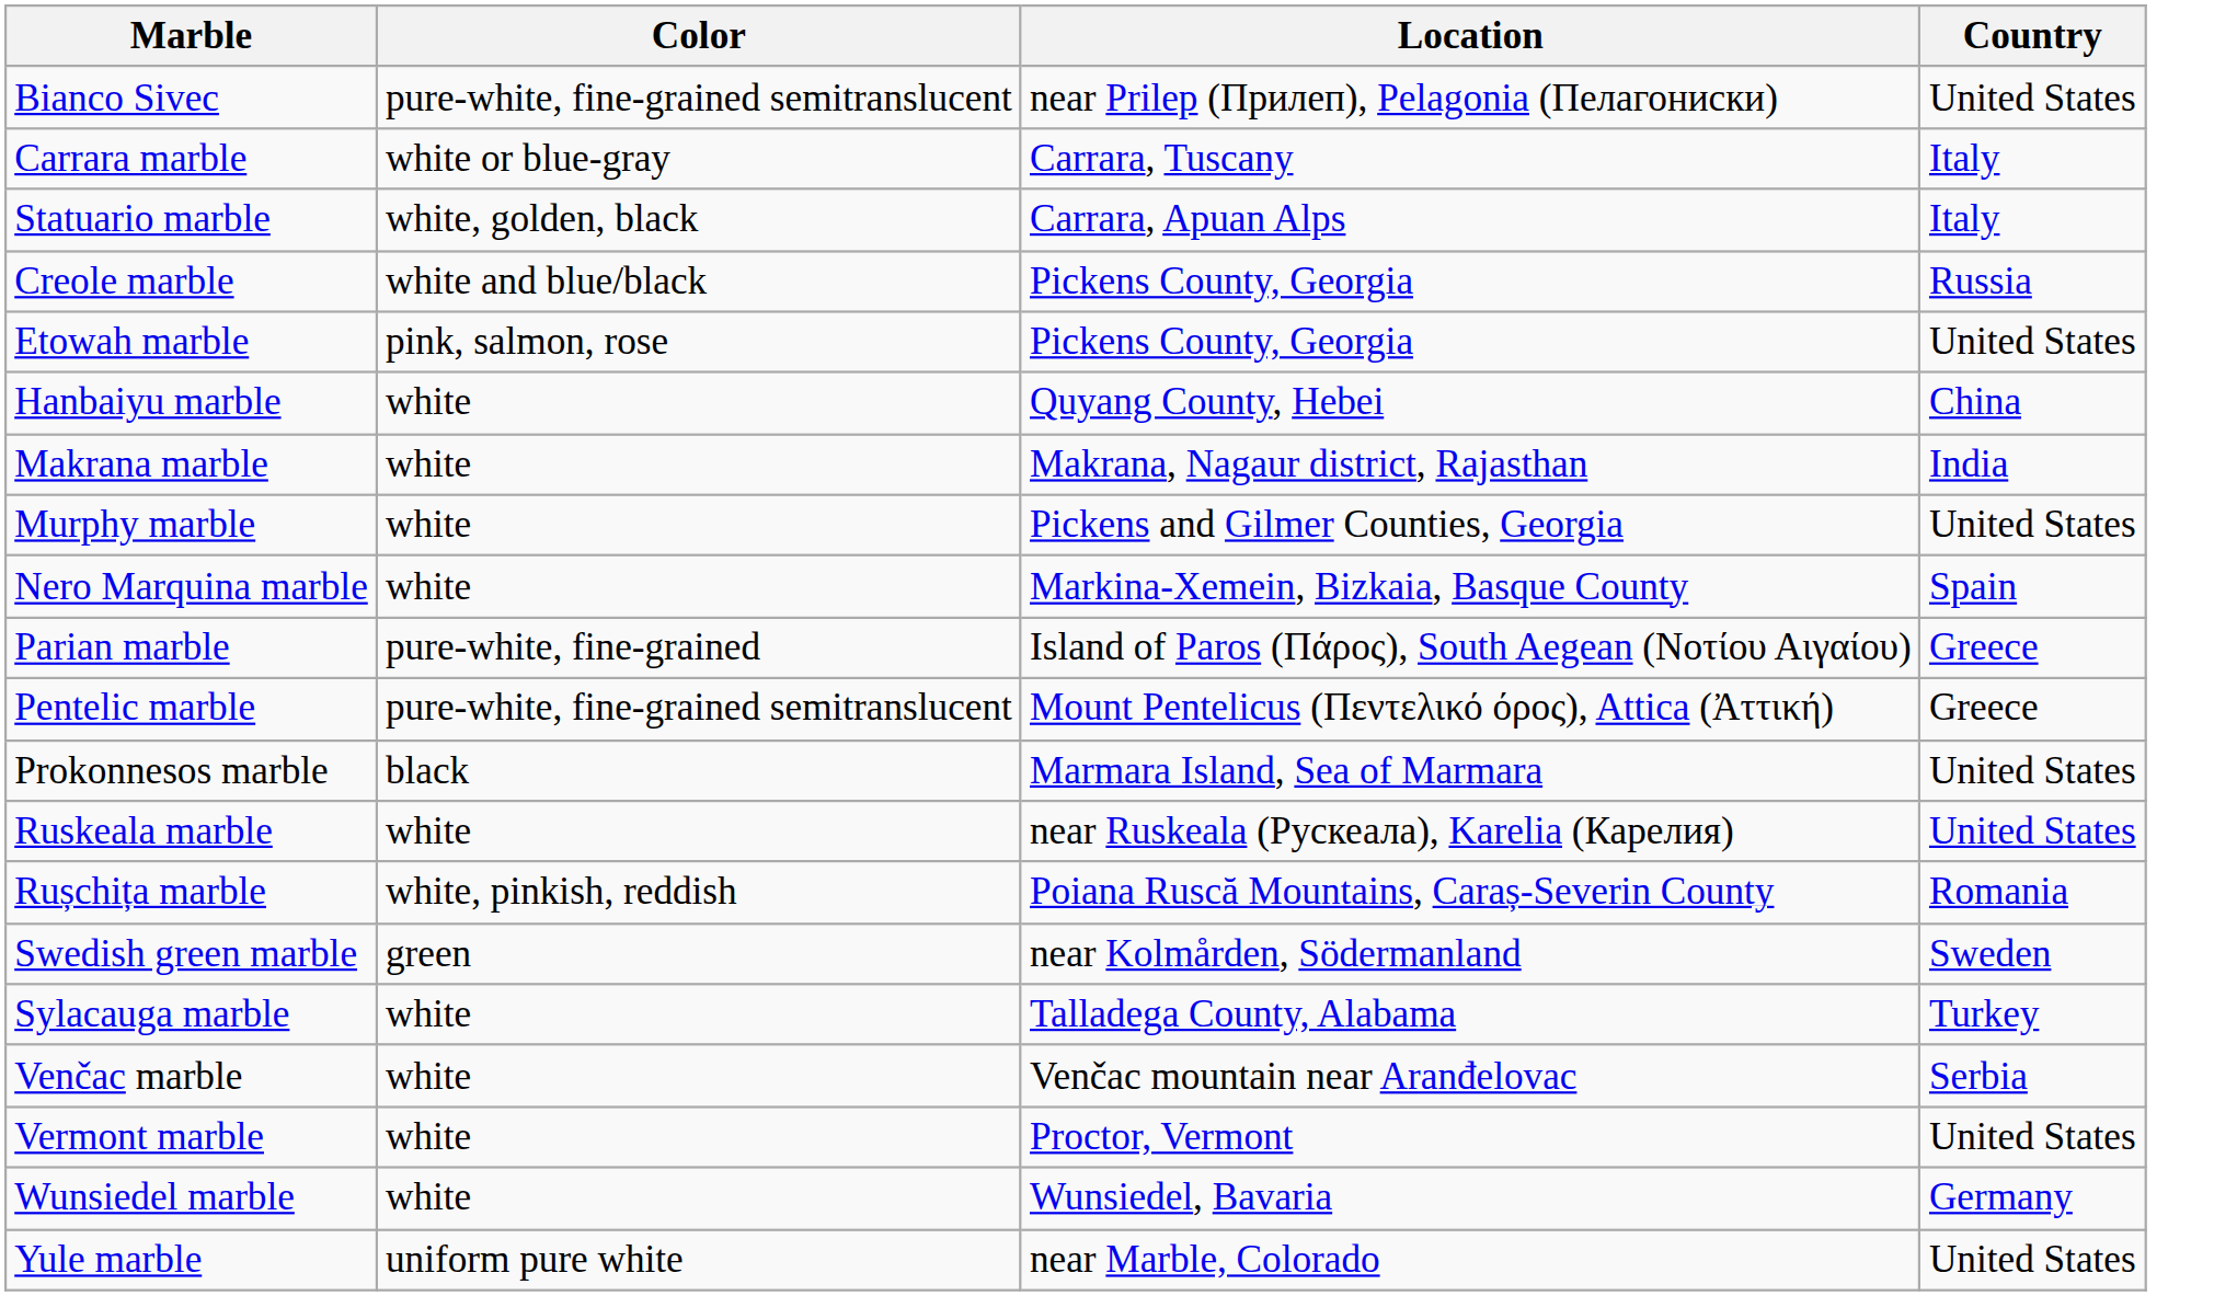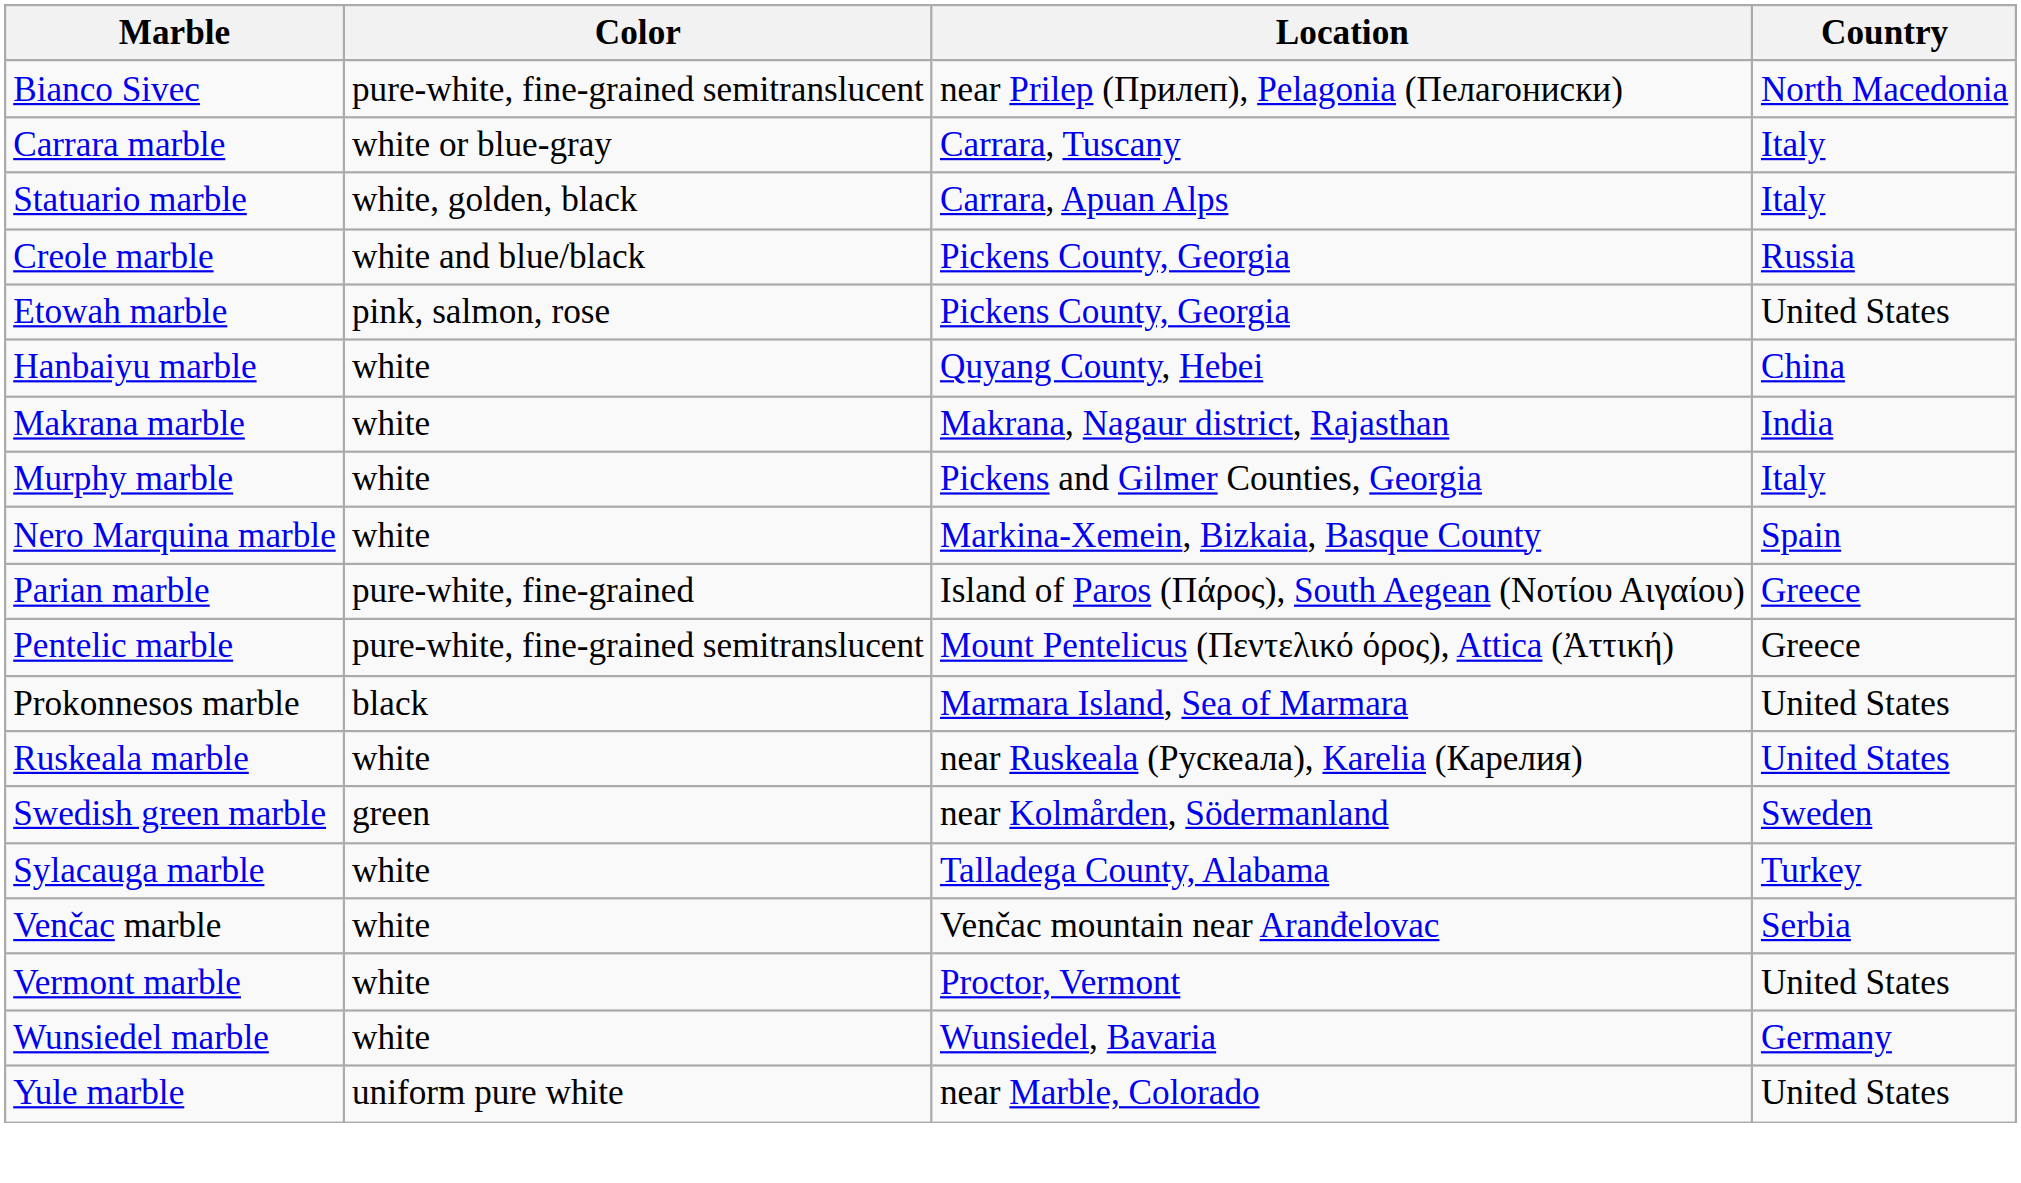 <table class="wikitable mw-collapsible mw-collapsed">
 <tr>
 <th>Marble</th>
 <th>Color</th>
 <th>Location</th>
 <th>Country</th>
 </tr>
 <tr>
 <td><a href='#'>Bianco Sivec</a></td>
 <td>pure-white, fine-grained semitranslucent</td>
 <td>near <a href='#'>Prilep</a> (Прилеп), <a href='#'>Pelagonia</a> (Пелагониски)</td>
-<td>United States</td>
+<td><a href='#'>North Macedonia</a></td>
 </tr>
 <tr>
 <td><a href='#'>Carrara marble</a></td>
 <td>white or blue-gray</td>
 <td><a href='#'>Carrara</a>, <a href='#'>Tuscany</a></td>
 <td><a href='#'>Italy</a></td>
 </tr>
 <tr>
 <td><a href='#'>Statuario marble</a></td>
 <td>white, golden, black</td>
 <td><a href='#'>Carrara</a>,  <a href='#'>Apuan Alps</a></td>
 <td><a href='#'>Italy</a></td>
 </tr>
 <tr>
 <td><a href='#'>Creole marble</a></td>
 <td>white and blue/black</td>
 <td><a href='#'>Pickens County, Georgia</a></td>
 <td><a href='#'>Russia</a></td>
 </tr>
 <tr>
 <td><a href='#'>Etowah marble</a></td>
 <td>pink, salmon, rose</td>
 <td><a href='#'>Pickens County, Georgia</a></td>
 <td>United States</td>
 </tr>
 <tr>
 <td><a href='#'>Hanbaiyu marble</a></td>
 <td>white</td>
 <td><a href='#'>Quyang County</a>, <a href='#'>Hebei</a></td>
 <td><a href='#'>China</a></td>
 </tr>
 <tr>
 <td><a href='#'>Makrana marble</a></td>
 <td>white</td>
 <td><a href='#'>Makrana</a>, <a href='#'>Nagaur district</a>, <a href='#'>Rajasthan</a></td>
 <td><a href='#'>India</a></td>
 </tr>
 <tr>
 <td><a href='#'>Murphy marble</a></td>
 <td>white</td>
 <td><a href='#'>Pickens</a> and <a href='#'>Gilmer</a> Counties, <a href='#'>Georgia</a></td>
-<td>United States</td>
+<td><a href='#'>Italy</a></td>
 </tr>
 <tr>
 <td><a href='#'>Nero Marquina marble</a></td>
 <td>white</td>
 <td><a href='#'>Markina-Xemein</a>, <a href='#'>Bizkaia</a>, <a href='#'>Basque County</a></td>
 <td><a href='#'>Spain</a></td>
 </tr>
 <tr>
 <td><a href='#'>Parian marble</a></td>
 <td>pure-white, fine-grained</td>
 <td>Island of <a href='#'>Paros</a> (Πάρος), <a href='#'>South Aegean</a> (Νοτίου Αιγαίου)</td>
 <td><a href='#'>Greece</a></td>
 </tr>
 <tr>
 <td><a href='#'>Pentelic marble</a></td>
 <td>pure-white, fine-grained semitranslucent</td>
 <td><a href='#'>Mount Pentelicus</a> (Πεντελικό όρος), <a href='#'>Attica</a> (Ἀττική)</td>
 <td>Greece</td>
 </tr>
 <tr>
 <td>Prokonnesos marble</td>
 <td>black</td>
 <td><a href='#'>Marmara Island</a>, <a href='#'>Sea of Marmara</a></td>
 <td>United States</td>
 </tr>
 <tr>
 <td><a href='#'>Ruskeala marble</a></td>
 <td>white</td>
 <td>near <a href='#'>Ruskeala</a> (Рускеала), <a href='#'>Karelia</a> (Карелия)</td>
 <td><a href='#'>United States</a></td>
-</tr>
-<tr>
-<td><a href='#'>Rușchița marble</a></td>
-<td>white, pinkish, reddish</td>
-<td><a href='#'>Poiana Ruscă Mountains</a>, <a href='#'>Caraș-Severin County</a></td>
-<td><a href='#'>Romania</a></td>
 </tr>
 <tr>
 <td><a href='#'>Swedish green marble</a></td>
 <td>green</td>
 <td>near <a href='#'>Kolmården</a>, <a href='#'>Södermanland</a></td>
 <td><a href='#'>Sweden</a></td>
 </tr>
 <tr>
 <td><a href='#'>Sylacauga marble</a></td>
 <td>white</td>
 <td><a href='#'>Talladega County, Alabama</a></td>
 <td><a href='#'>Turkey</a></td>
 </tr>
 <tr>
 <td><a href='#'>Venčac</a> marble</td>
 <td>white</td>
 <td>Venčac mountain near <a href='#'>Aranđelovac</a></td>
 <td><a href='#'>Serbia</a></td>
 </tr>
 <tr>
 <td><a href='#'>Vermont marble</a></td>
 <td>white</td>
 <td><a href='#'>Proctor, Vermont</a></td>
 <td>United States</td>
 </tr>
 <tr>
 <td><a href='#'>Wunsiedel marble</a></td>
 <td>white</td>
 <td><a href='#'>Wunsiedel</a>, <a href='#'>Bavaria</a></td>
 <td><a href='#'>Germany</a></td>
 </tr>
 <tr>
 <td><a href='#'>Yule marble</a></td>
 <td>uniform pure white</td>
 <td>near <a href='#'>Marble, Colorado</a></td>
 <td>United States</td>
 </tr>
 </table>
